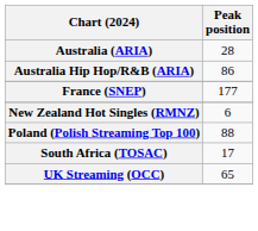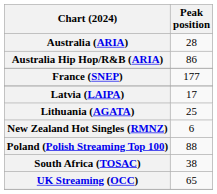 <table class="wikitable sortable plainrowheaders" style="text-align:center">
 <tr>
 <th scope="col">Chart (2024)</th>
 <th scope="col">Peak<br>position</th>
 </tr>
 <tr>
 <th scope="row">Australia (<a href='#'>ARIA</a>)</th>
 <td>28</td>
 </tr>
 <tr>
 <th scope="row">Australia Hip Hop/R&B (<a href='#'>ARIA</a>)</th>
 <td>86</td>
 </tr>
 <tr>
 </tr>
 <tr>
 <th scope="row">France (<a href='#'>SNEP</a>)</th>
 <td>177</td>
 </tr>
 <tr>
 </tr>
 <tr>
+<th scope="row">Latvia (<a href='#'>LAIPA</a>)</th>
+<td>17</td>
+</tr>
+<tr>
+<th scope="row">Lithuania (<a href='#'>AGATA</a>)</th>
+<td>25</td>
+</tr>
+<tr>
 <th scope="row">New Zealand Hot Singles (<a href='#'>RMNZ</a>)</th>
 <td>6</td>
 </tr>
 <tr>
 <th scope="row">Poland (<a href='#'>Polish Streaming Top 100</a>)</th>
 <td>88</td>
 </tr>
 <tr>
 <th scope="row">South Africa (<a href='#'>TOSAC</a>)</th>
-<td>17</td>
+<td>38</td>
 </tr>
 <tr>
 <th scope="row"><a href='#'>UK Streaming</a> (<a href='#'>OCC</a>)</th>
 <td>65</td>
 </tr>
 <tr>
 </tr>
 <tr>
 </tr>
 </table>
